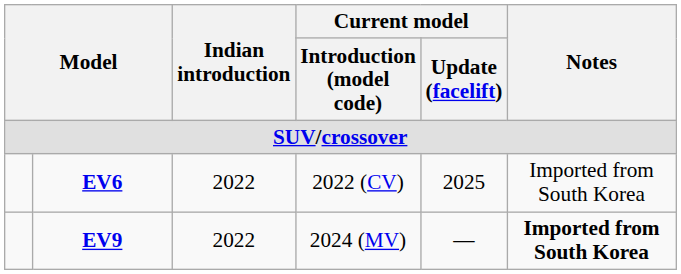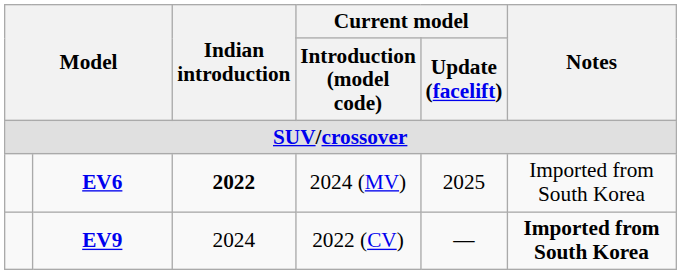 <table class="wikitable" style="text-align: center; width: 40%">
 <tr>
 <th colspan="2" rowspan="2" width="25%">Model</th>
 <th rowspan="2" width="10%">Indian introduction</th>
 <th colspan="2">Current model</th>
 <th rowspan="2">Notes</th>
 </tr>
 <tr>
 <th width="10%">Introduction (model code)</th>
 <th width="10%">Update (<a href='#'>facelift</a>)</th>
 </tr>
 <tr bgcolor="#e0e0e0">
 <td colspan="7"><strong><a href='#'>SUV</a>/<a href='#'>crossover</a></strong></td>
 </tr>
 <tr>
 <td></td>
 <td><a href='#'><strong>EV6</strong></a></td>
-<td>2022</td>
-<td>2022 (<a href='#'>CV</a>)</td>
+<td><strong>2022</strong></td>
+<td>2024 (<a href='#'>MV</a>)</td>
 <td>2025</td>
 <td>Imported from South Korea</td>
 </tr>
 <tr>
 <td></td>
 <td><a href='#'><strong>EV9</strong></a></td>
-<td>2022</td>
-<td>2024 (<a href='#'>MV</a>)</td>
+<td>2024</td>
+<td>2022 (<a href='#'>CV</a>)</td>
 <td>—</td>
 <td><strong>Imported from South Korea</strong></td>
 </tr>
 </table>
